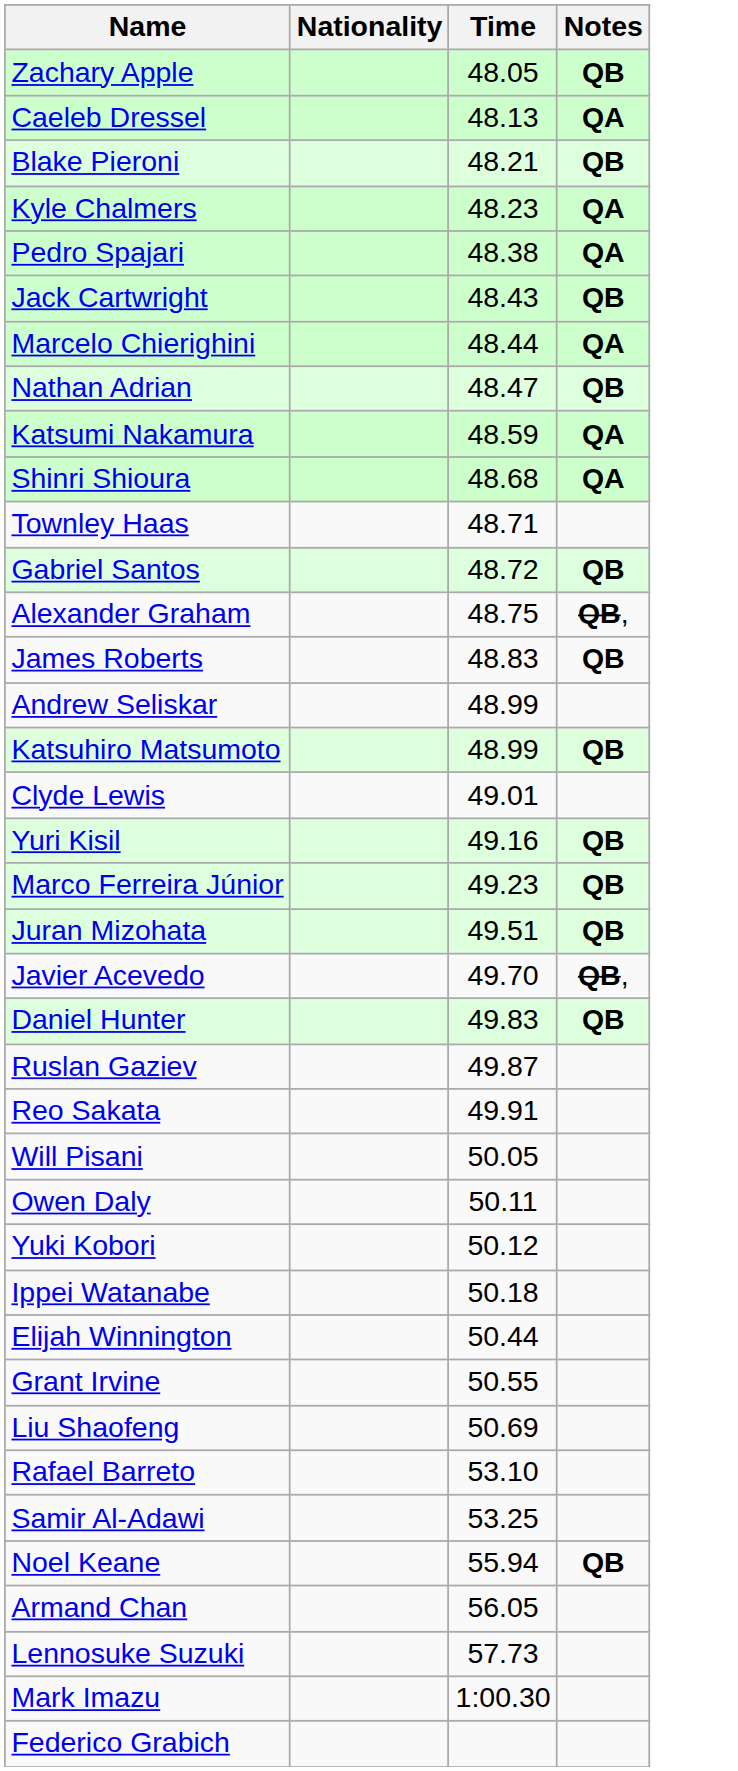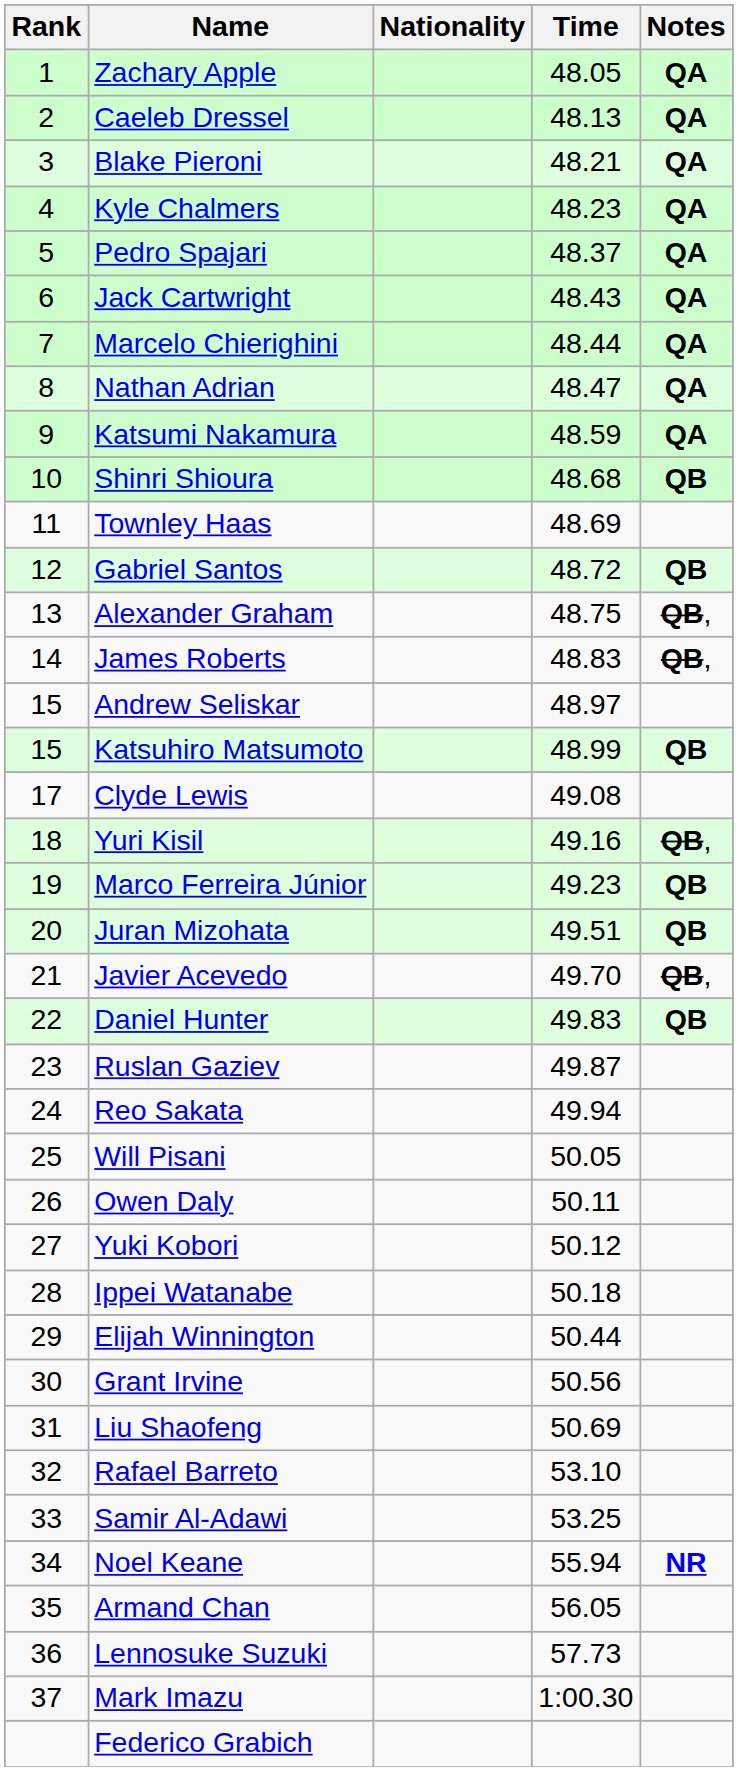 <table class="wikitable sortable" style="text-align:center">
 <tr>
+<th>Rank</th>
 <th>Name</th>
 <th>Nationality</th>
 <th>Time</th>
 <th>Notes</th>
 </tr>
 <tr bgcolor=ccffcc>
+<td>1</td>
 <td align=left><a href='#'>Zachary Apple</a></td>
 <td align=left></td>
 <td>48.05</td>
-<td><strong>QB</strong></td>
+<td><strong>QA</strong></td>
 </tr>
 <tr bgcolor=ccffcc>
+<td>2</td>
 <td align=left><a href='#'>Caeleb Dressel</a></td>
 <td align=left></td>
 <td>48.13</td>
 <td><strong>QA</strong></td>
 </tr>
 <tr bgcolor=ddffdd>
+<td>3</td>
 <td align=left><a href='#'>Blake Pieroni</a></td>
 <td align=left></td>
 <td>48.21</td>
-<td><strong>QB</strong></td>
+<td><strong>QA</strong></td>
 </tr>
 <tr bgcolor=ccffcc>
+<td>4</td>
 <td align=left><a href='#'>Kyle Chalmers</a></td>
 <td align=left></td>
 <td>48.23</td>
 <td><strong>QA</strong></td>
 </tr>
 <tr bgcolor=ccffcc>
+<td>5</td>
 <td align=left><a href='#'>Pedro Spajari</a></td>
 <td align=left></td>
-<td>48.38</td>
+<td>48.37</td>
 <td><strong>QA</strong></td>
 </tr>
 <tr bgcolor=ccffcc>
+<td>6</td>
 <td align=left><a href='#'>Jack Cartwright</a></td>
 <td align=left></td>
 <td>48.43</td>
-<td><strong>QB</strong></td>
+<td><strong>QA</strong></td>
 </tr>
 <tr bgcolor=ccffcc>
+<td>7</td>
 <td align=left><a href='#'>Marcelo Chierighini</a></td>
 <td align=left></td>
 <td>48.44</td>
 <td><strong>QA</strong></td>
 </tr>
 <tr bgcolor=ddffdd>
+<td>8</td>
 <td align=left><a href='#'>Nathan Adrian</a></td>
 <td align=left></td>
 <td>48.47</td>
-<td><strong>QB</strong></td>
+<td><strong>QA</strong></td>
 </tr>
 <tr bgcolor=ccffcc>
+<td>9</td>
 <td align=left><a href='#'>Katsumi Nakamura</a></td>
 <td align=left></td>
 <td>48.59</td>
 <td><strong>QA</strong></td>
 </tr>
 <tr bgcolor=ccffcc>
+<td>10</td>
 <td align=left><a href='#'>Shinri Shioura</a></td>
 <td align=left></td>
 <td>48.68</td>
-<td><strong>QA</strong></td>
+<td><strong>QB</strong></td>
 </tr>
 <tr>
+<td>11</td>
 <td align=left><a href='#'>Townley Haas</a></td>
 <td align=left></td>
-<td>48.71</td>
+<td>48.69</td>
 <td></td>
 </tr>
 <tr bgcolor=ddffdd>
+<td>12</td>
 <td align=left><a href='#'>Gabriel Santos</a></td>
 <td align=left></td>
 <td>48.72</td>
 <td><strong>QB</strong></td>
 </tr>
 <tr>
+<td>13</td>
 <td align=left><a href='#'>Alexander Graham</a></td>
 <td align=left></td>
 <td>48.75</td>
 <td><s><strong>QB</strong></s>, </td>
 </tr>
 <tr>
+<td>14</td>
 <td align=left><a href='#'>James Roberts</a></td>
 <td align=left></td>
 <td>48.83</td>
-<td><strong>QB</strong></td>
+<td><s><strong>QB</strong></s>, </td>
 </tr>
 <tr>
+<td>15</td>
 <td align=left><a href='#'>Andrew Seliskar</a></td>
 <td align=left></td>
-<td>48.99</td>
+<td>48.97</td>
 <td></td>
 </tr>
 <tr bgcolor=ddffdd>
+<td>15</td>
 <td align=left><a href='#'>Katsuhiro Matsumoto</a></td>
 <td align=left></td>
 <td>48.99</td>
 <td><strong>QB</strong></td>
 </tr>
 <tr>
+<td>17</td>
 <td align=left><a href='#'>Clyde Lewis</a></td>
 <td align=left></td>
-<td>49.01</td>
+<td>49.08</td>
 <td></td>
 </tr>
 <tr bgcolor=ddffdd>
+<td>18</td>
 <td align=left><a href='#'>Yuri Kisil</a></td>
 <td align=left></td>
 <td>49.16</td>
-<td><strong>QB</strong></td>
+<td><s><strong>QB</strong></s>, </td>
 </tr>
 <tr bgcolor=ddffdd>
+<td>19</td>
 <td align=left><a href='#'>Marco Ferreira Júnior</a></td>
 <td align=left></td>
 <td>49.23</td>
 <td><strong>QB</strong></td>
 </tr>
 <tr bgcolor=ddffdd>
+<td>20</td>
 <td align=left><a href='#'>Juran Mizohata</a></td>
 <td align=left></td>
 <td>49.51</td>
 <td><strong>QB</strong></td>
 </tr>
 <tr>
+<td>21</td>
 <td align=left><a href='#'>Javier Acevedo</a></td>
 <td align=left></td>
 <td>49.70</td>
 <td><s><strong>QB</strong></s>, </td>
 </tr>
 <tr bgcolor=ddffdd>
+<td>22</td>
 <td align=left><a href='#'>Daniel Hunter</a></td>
 <td align=left></td>
 <td>49.83</td>
 <td><strong>QB</strong></td>
 </tr>
 <tr>
+<td>23</td>
 <td align=left><a href='#'>Ruslan Gaziev</a></td>
 <td align=left></td>
 <td>49.87</td>
 <td></td>
 </tr>
 <tr>
+<td>24</td>
 <td align=left><a href='#'>Reo Sakata</a></td>
 <td align=left></td>
-<td>49.91</td>
+<td>49.94</td>
 <td></td>
 </tr>
 <tr>
+<td>25</td>
 <td align=left><a href='#'>Will Pisani</a></td>
 <td align=left></td>
 <td>50.05</td>
 <td></td>
 </tr>
 <tr>
+<td>26</td>
 <td align=left><a href='#'>Owen Daly</a></td>
 <td align=left></td>
 <td>50.11</td>
 <td></td>
 </tr>
 <tr>
+<td>27</td>
 <td align=left><a href='#'>Yuki Kobori</a></td>
 <td align=left></td>
 <td>50.12</td>
 <td></td>
 </tr>
 <tr>
+<td>28</td>
 <td align=left><a href='#'>Ippei Watanabe</a></td>
 <td align=left></td>
 <td>50.18</td>
 <td></td>
 </tr>
 <tr>
+<td>29</td>
 <td align=left><a href='#'>Elijah Winnington</a></td>
 <td align=left></td>
 <td>50.44</td>
 <td></td>
 </tr>
 <tr>
+<td>30</td>
 <td align=left><a href='#'>Grant Irvine</a></td>
 <td align=left></td>
-<td>50.55</td>
+<td>50.56</td>
 <td></td>
 </tr>
 <tr>
+<td>31</td>
 <td align=left><a href='#'>Liu Shaofeng</a></td>
 <td align=left></td>
 <td>50.69</td>
 <td></td>
 </tr>
 <tr>
+<td>32</td>
 <td align=left><a href='#'>Rafael Barreto</a></td>
 <td align=left></td>
 <td>53.10</td>
 <td></td>
 </tr>
 <tr>
+<td>33</td>
 <td align=left><a href='#'>Samir Al-Adawi</a></td>
 <td align=left></td>
 <td>53.25</td>
 <td></td>
 </tr>
 <tr>
+<td>34</td>
 <td align=left><a href='#'>Noel Keane</a></td>
 <td align=left></td>
 <td>55.94</td>
-<td><strong>QB</strong></td>
+<td><strong><a href='#'>NR</a></strong></td>
 </tr>
 <tr>
+<td>35</td>
 <td align=left><a href='#'>Armand Chan</a></td>
 <td align=left></td>
 <td>56.05</td>
 <td></td>
 </tr>
 <tr>
+<td>36</td>
 <td align=left><a href='#'>Lennosuke Suzuki</a></td>
 <td align=left></td>
 <td>57.73</td>
 <td></td>
 </tr>
 <tr>
+<td>37</td>
 <td align=left><a href='#'>Mark Imazu</a></td>
 <td align=left></td>
 <td>1:00.30</td>
 <td></td>
 </tr>
 <tr>
+<td></td>
 <td align=left><a href='#'>Federico Grabich</a></td>
 <td align=left></td>
 <td></td>
 <td></td>
 </tr>
 </table>
